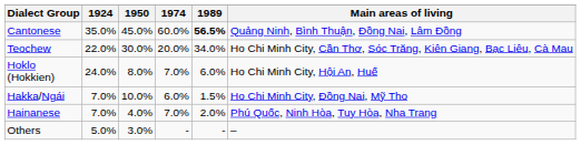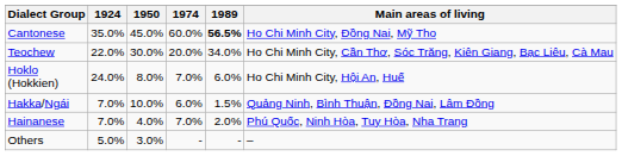 <table class="wikitable">
 <tr>
 </tr>
 <tr>
 <th>Dialect Group</th>
 <th>1924</th>
 <th>1950</th>
 <th>1974</th>
 <th>1989</th>
 <th>Main areas of living</th>
 </tr>
 <tr>
 <td><a href='#'>Cantonese</a></td>
 <td align=right>35.0%</td>
 <td align=right>45.0%</td>
 <td align=right>60.0%</td>
 <td align=right><strong>56.5%</strong></td>
-<td align=left><a href='#'>Quảng Ninh</a>, <a href='#'>Bình Thuận</a>, <a href='#'>Đồng Nai</a>, <a href='#'>Lâm Đồng</a></td>
+<td align=left><a href='#'>Ho Chi Minh City</a>, <a href='#'>Đồng Nai</a>, <a href='#'>Mỹ Tho</a></td>
 </tr>
 <tr>
 <td><a href='#'>Teochew</a></td>
 <td align=right>22.0%</td>
 <td align=right>30.0%</td>
 <td align=right>20.0%</td>
 <td align=right>34.0%</td>
 <td align=left>Ho Chi Minh City, <a href='#'>Cần Thơ</a>, <a href='#'>Sóc Trăng</a>, <a href='#'>Kiên Giang</a>, <a href='#'>Bạc Liêu</a>, <a href='#'>Cà Mau</a></td>
 </tr>
 <tr>
 <td><a href='#'>Hoklo</a><br>(Hokkien)</td>
 <td align=right>24.0%</td>
 <td align=right>8.0%</td>
 <td align=right>7.0%</td>
 <td align=right>6.0%</td>
 <td align=left>Ho Chi Minh City, <a href='#'>Hội An</a>, <a href='#'>Huế</a></td>
 </tr>
 <tr>
 <td><a href='#'>Hakka</a>/<a href='#'>Ngái</a></td>
 <td align=right>7.0%</td>
 <td align=right>10.0%</td>
 <td align=right>6.0%</td>
 <td align=right>1.5%</td>
-<td align=left><a href='#'>Ho Chi Minh City</a>, <a href='#'>Đồng Nai</a>, <a href='#'>Mỹ Tho</a></td>
+<td align=left><a href='#'>Quảng Ninh</a>, <a href='#'>Bình Thuận</a>, <a href='#'>Đồng Nai</a>, <a href='#'>Lâm Đồng</a></td>
 </tr>
 <tr>
 <td><a href='#'>Hainanese</a></td>
 <td align=right>7.0%</td>
 <td align=right>4.0%</td>
 <td align=right>7.0%</td>
 <td align=right>2.0%</td>
 <td align=left><a href='#'>Phú Quốc</a>, <a href='#'>Ninh Hòa</a>, <a href='#'>Tuy Hòa</a>, <a href='#'>Nha Trang</a></td>
 </tr>
 <tr>
 <td>Others</td>
 <td align=right>5.0%</td>
 <td align=right>3.0%</td>
 <td align=right>-</td>
 <td align=right>-</td>
 <td align=left>–</td>
 </tr>
 </table>
